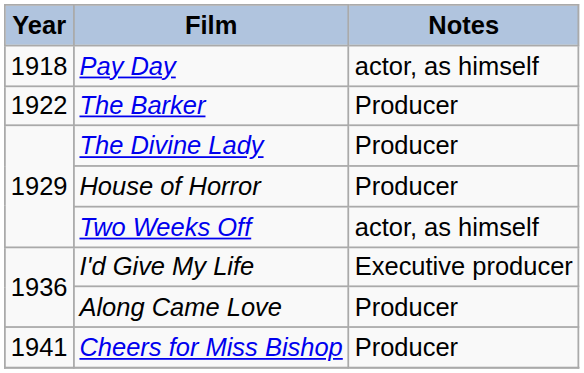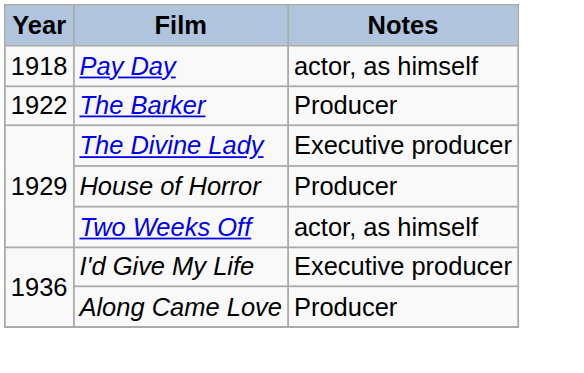 <table class="wikitable" style="font-size:90%;">
 <tr>
 <th style="background:#B0C4DE;">Year</th>
 <th style="background:#B0C4DE;">Film</th>
 <th style="background:#B0C4DE;">Notes</th>
 </tr>
 <tr>
 <td>1918</td>
 <td><em><a href='#'>Pay Day</a></em></td>
 <td>actor, as himself</td>
 </tr>
 <tr>
 <td>1922</td>
 <td><em><a href='#'>The Barker</a></em></td>
 <td>Producer</td>
 </tr>
 <tr>
 <td rowspan=3>1929</td>
 <td><em><a href='#'>The Divine Lady</a></em></td>
-<td>Producer</td>
+<td>Executive producer</td>
 </tr>
 <tr>
 <td><em>House of Horror</em></td>
 <td>Producer</td>
 </tr>
 <tr>
 <td><em><a href='#'>Two Weeks Off</a></em></td>
 <td>actor, as himself</td>
 </tr>
 <tr>
 <td rowspan=2>1936</td>
 <td><em>I'd Give My Life</em></td>
 <td>Executive producer</td>
 </tr>
 <tr>
 <td><em>Along Came Love</em></td>
 <td>Producer</td>
 </tr>
 <tr>
-<td>1941</td>
-<td><em><a href='#'>Cheers for Miss Bishop</a></em></td>
-<td>Producer</td>
-</tr>
-<tr>
 </tr>
 </table>
